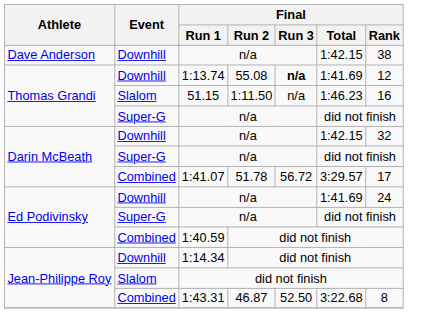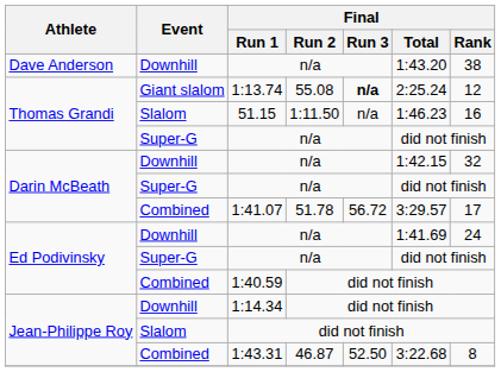 <table class="wikitable" style="font-size:90%">
 <tr>
 <th rowspan="2">Athlete</th>
 <th rowspan="2">Event</th>
 <th colspan="5">Final</th>
 </tr>
 <tr>
 <th>Run 1</th>
 <th>Run 2</th>
 <th>Run 3</th>
 <th>Total</th>
 <th>Rank</th>
 </tr>
 <tr>
 <td><a href='#'>Dave Anderson</a></td>
 <td><a href='#'>Downhill</a></td>
 <td colspan=3 align="center">n/a</td>
-<td align="center">1:42.15</td>
+<td align="center">1:43.20</td>
 <td align="center">38</td>
 </tr>
 <tr>
 <td rowspan=3><a href='#'>Thomas Grandi</a></td>
-<td><a href='#'>Downhill</a></td>
+<td><a href='#'>Giant slalom</a></td>
 <td align="center">1:13.74</td>
 <td align="center">55.08</td>
 <td align="center"><strong>n/a</strong></td>
-<td align="center">1:41.69</td>
+<td align="center">2:25.24</td>
 <td align="center">12</td>
 </tr>
 <tr>
 <td><a href='#'>Slalom</a></td>
 <td align="center">51.15</td>
 <td align="center">1:11.50</td>
 <td align="center">n/a</td>
 <td align="center">1:46.23</td>
 <td align="center">16</td>
 </tr>
 <tr>
 <td><a href='#'>Super-G</a></td>
 <td colspan=3 align="center">n/a</td>
 <td colspan=2 align="center">did not finish</td>
 </tr>
 <tr>
 <td rowspan=3><a href='#'>Darin McBeath</a></td>
 <td><a href='#'>Downhill</a></td>
 <td colspan=3 align="center">n/a</td>
 <td align="center">1:42.15</td>
 <td align="center">32</td>
 </tr>
 <tr>
 <td><a href='#'>Super-G</a></td>
 <td colspan=3 align="center">n/a</td>
 <td colspan=2 align="center">did not finish</td>
 </tr>
 <tr>
 <td><a href='#'>Combined</a></td>
 <td align="center">1:41.07</td>
 <td align="center">51.78</td>
 <td align="center">56.72</td>
 <td align="center">3:29.57</td>
 <td align="center">17</td>
 </tr>
 <tr>
 <td rowspan=3><a href='#'>Ed Podivinsky</a></td>
 <td><a href='#'>Downhill</a></td>
 <td colspan=3 align="center">n/a</td>
 <td align="center">1:41.69</td>
 <td align="center">24</td>
 </tr>
 <tr>
 <td><a href='#'>Super-G</a></td>
 <td colspan=3 align="center">n/a</td>
 <td colspan=2 align="center">did not finish</td>
 </tr>
 <tr>
 <td><a href='#'>Combined</a></td>
 <td align="center">1:40.59</td>
 <td colspan=4 align="center">did not finish</td>
 </tr>
 <tr>
 <td rowspan=3><a href='#'>Jean-Philippe Roy</a></td>
 <td><a href='#'>Downhill</a></td>
 <td align="center">1:14.34</td>
 <td colspan=4 align="center">did not finish</td>
 </tr>
 <tr>
 <td><a href='#'>Slalom</a></td>
 <td colspan=5 align="center">did not finish</td>
 </tr>
 <tr>
 <td><a href='#'>Combined</a></td>
 <td align="center">1:43.31</td>
 <td align="center">46.87</td>
 <td align="center">52.50</td>
 <td align="center">3:22.68</td>
 <td align="center">8</td>
 </tr>
 <tr>
 </tr>
 </table>
